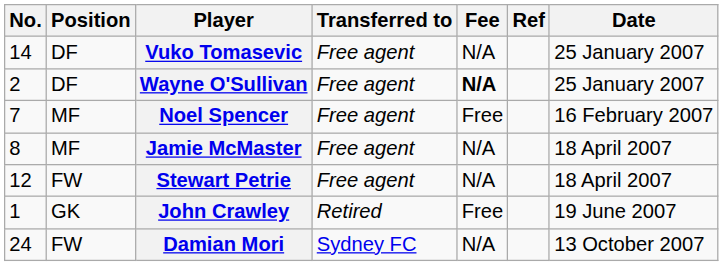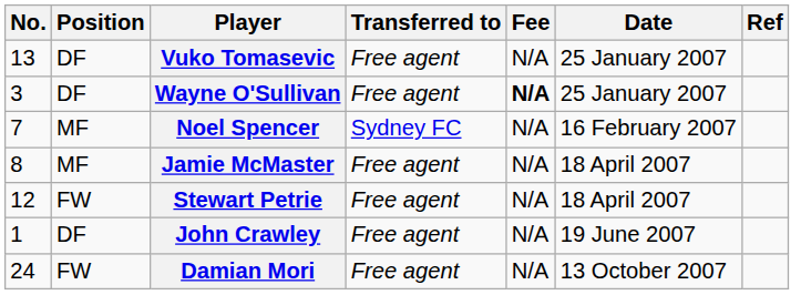 <table class="wikitable plainrowheaders" style="text-align:center; text-align:left">
 <tr>
 <th scope=col>No.</th>
 <th scope=col>Position</th>
 <th scope=col>Player</th>
 <th scope=col>Transferred to</th>
 <th scope=col>Fee</th>
+<th scope=col>Date</th>
 <th scope=col>Ref</th>
-<th scope=col>Date</th>
 </tr>
 <tr>
-<td>14</td>
+<td>13</td>
 <td>DF</td>
 <th scope=row><a href='#'>Vuko Tomasevic</a></th>
 <td><em>Free agent</em></td>
 <td>N/A</td>
+<td>25 January 2007</td>
 <td></td>
-<td>25 January 2007</td>
 </tr>
 <tr>
-<td>2</td>
+<td>3</td>
 <td>DF</td>
 <th scope=row><a href='#'>Wayne O'Sullivan</a></th>
 <td><em>Free agent</em></td>
 <td><strong>N/A</strong></td>
+<td>25 January 2007</td>
 <td></td>
-<td>25 January 2007</td>
 </tr>
 <tr>
 <td>7</td>
 <td>MF</td>
 <th scope=row><a href='#'>Noel Spencer</a></th>
-<td><em>Free agent</em></td>
-<td>Free</td>
+<td><a href='#'>Sydney FC</a></td>
+<td>N/A</td>
+<td>16 February 2007</td>
 <td></td>
-<td>16 February 2007</td>
 </tr>
 <tr>
 <td>8</td>
 <td>MF</td>
 <th scope=row><a href='#'>Jamie McMaster</a></th>
 <td><em>Free agent</em></td>
 <td>N/A</td>
+<td>18 April 2007</td>
 <td></td>
-<td>18 April 2007</td>
 </tr>
 <tr>
 <td>12</td>
 <td>FW</td>
 <th scope=row><a href='#'>Stewart Petrie</a></th>
 <td><em>Free agent</em></td>
 <td>N/A</td>
+<td>18 April 2007</td>
 <td></td>
-<td>18 April 2007</td>
 </tr>
 <tr>
 <td>1</td>
-<td>GK</td>
+<td>DF</td>
 <th scope=row><a href='#'>John Crawley</a></th>
-<td><em>Retired</em></td>
-<td>Free</td>
+<td><em>Free agent</em></td>
+<td>N/A</td>
+<td>19 June 2007</td>
 <td></td>
-<td>19 June 2007</td>
 </tr>
 <tr>
 <td>24</td>
 <td>FW</td>
 <th scope=row><a href='#'>Damian Mori</a></th>
-<td><a href='#'>Sydney FC</a></td>
+<td><em>Free agent</em></td>
 <td>N/A</td>
+<td>13 October 2007</td>
 <td></td>
-<td>13 October 2007</td>
 </tr>
 </table>
